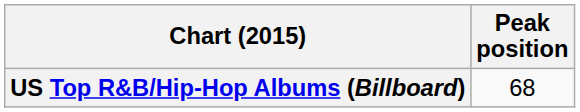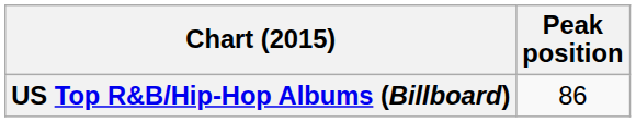 <table class="wikitable sortable plainrowheaders" style="text-align:center">
 <tr>
 <th scope="col">Chart (2015)</th>
 <th scope="col">Peak<br> position</th>
 </tr>
 <tr>
 <th scope="row">US <a href='#'>Top R&B/Hip-Hop Albums</a> (<em>Billboard</em>)</th>
-<td style="text-align:center;">68</td>
+<td style="text-align:center;">86</td>
 </tr>
 </table>
